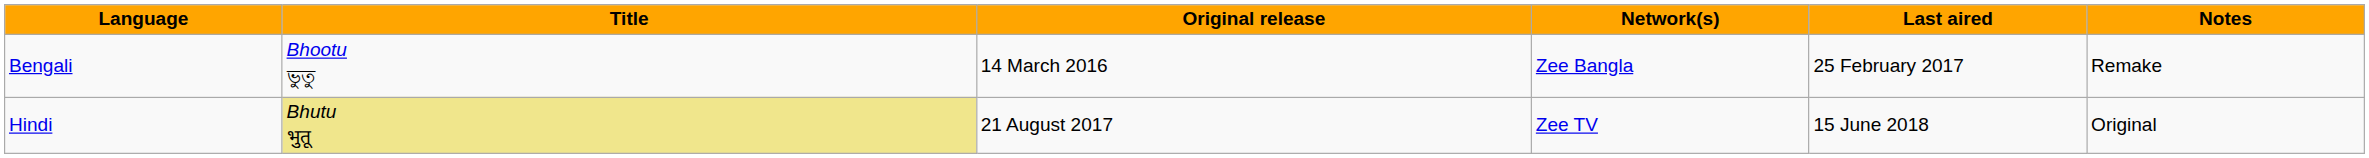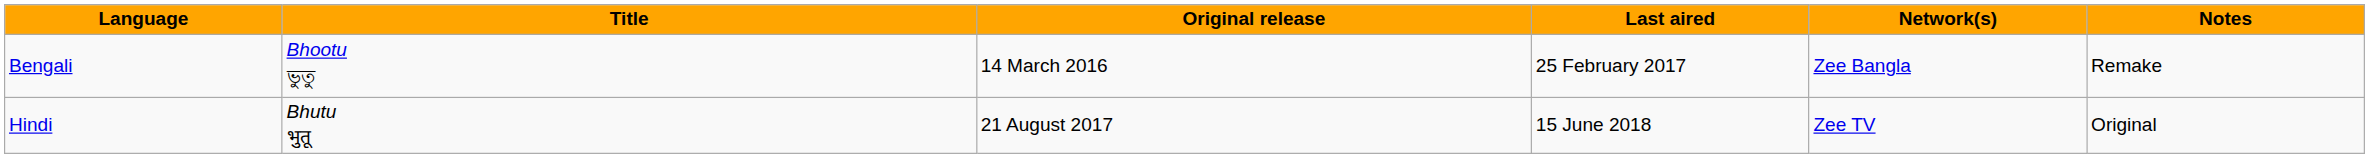 <table class="wikitable" style="width:100%; margin-right:0;">
 <tr>
 <th style="background:orange; width:10%;">Language</th>
 <th style="background:orange; width:25%;">Title</th>
 <th style="background:orange; width:20%;">Original release</th>
+<th style="background:orange; width:10%;">Last aired</th>
 <th style="background:orange; width:10%;">Network(s)</th>
-<th style="background:orange; width:10%;">Last aired</th>
 <th style="background:orange; width:10%;">Notes</th>
 </tr>
 <tr>
 <td><a href='#'>Bengali</a></td>
 <td><em><a href='#'>Bhootu</a></em> <br> ভুতু</td>
 <td>14 March 2016</td>
+<td>25 February 2017</td>
 <td><a href='#'>Zee Bangla</a></td>
-<td>25 February 2017</td>
 <td>Remake</td>
 </tr>
 <tr>
 <td><a href='#'>Hindi</a></td>
-<td style="background: khaki;"><em>Bhutu</em> <br> भुतू</td>
+<td><em>Bhutu</em> <br> भुतू</td>
 <td>21 August 2017</td>
+<td>15 June 2018</td>
 <td><a href='#'>Zee TV</a></td>
-<td>15 June 2018</td>
 <td>Original</td>
 </tr>
 </table>
